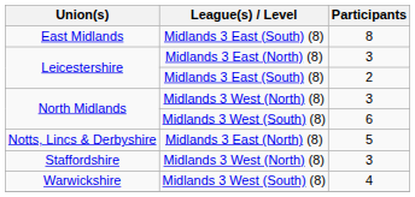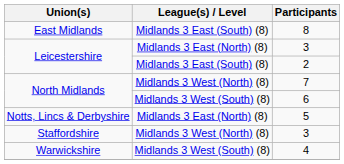 <table class="wikitable" style="text-align: center">
 <tr>
 <th>Union(s)</th>
 <th>League(s) / Level</th>
 <th>Participants</th>
 </tr>
 <tr>
 <td><a href='#'>East Midlands</a></td>
 <td><a href='#'>Midlands 3 East (South)</a> (8)</td>
 <td>8</td>
 </tr>
 <tr>
 <td rowspan=2><a href='#'>Leicestershire</a></td>
 <td><a href='#'>Midlands 3 East (North)</a> (8)</td>
 <td>3</td>
 </tr>
 <tr>
 <td><a href='#'>Midlands 3 East (South)</a> (8)</td>
 <td>2</td>
 </tr>
 <tr>
 <td rowspan=2><a href='#'>North Midlands</a></td>
 <td><a href='#'>Midlands 3 West (North)</a> (8)</td>
-<td>3</td>
+<td>7</td>
 </tr>
 <tr>
 <td><a href='#'>Midlands 3 West (South)</a> (8)</td>
 <td>6</td>
 </tr>
 <tr>
 <td><a href='#'>Notts, Lincs & Derbyshire</a></td>
 <td><a href='#'>Midlands 3 East (North)</a> (8)</td>
 <td>5</td>
 </tr>
 <tr>
 <td><a href='#'>Staffordshire</a></td>
 <td><a href='#'>Midlands 3 West (North)</a> (8)</td>
 <td>3</td>
 </tr>
 <tr>
 <td><a href='#'>Warwickshire</a></td>
 <td><a href='#'>Midlands 3 West (South)</a> (8)</td>
 <td>4</td>
 </tr>
 <tr>
 </tr>
 </table>
